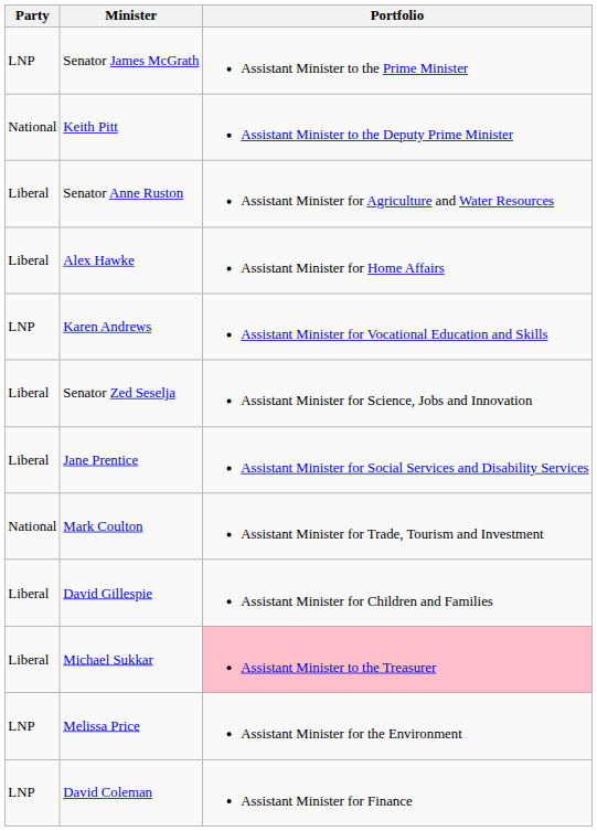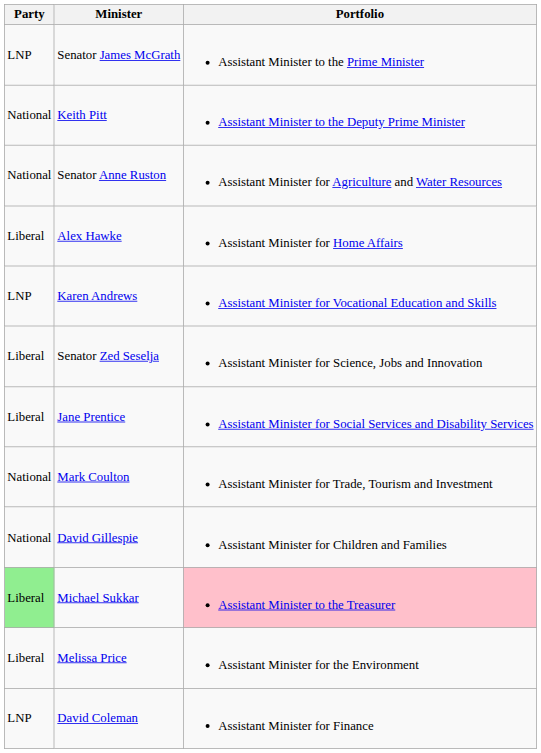 <table class="wikitable sortable">
 <tr>
 <th>Party</th>
 <th>Minister</th>
 <th>Portfolio</th>
 </tr>
 <tr>
 <td>LNP</td>
 <td>Senator <a href='#'>James McGrath</a></td>
 <td><br><ul><li>Assistant Minister to the <a href='#'>Prime Minister</a></li></ul></td>
 </tr>
 <tr>
 <td>National</td>
 <td><a href='#'>Keith Pitt</a></td>
 <td><br><ul><li><a href='#'>Assistant Minister to the Deputy Prime Minister</a></li></ul></td>
 </tr>
 <tr>
-<td>Liberal</td>
+<td>National</td>
 <td>Senator <a href='#'>Anne Ruston</a></td>
 <td><br><ul><li>Assistant Minister for <a href='#'>Agriculture</a> and <a href='#'>Water Resources</a></li></ul></td>
 </tr>
 <tr>
 <td>Liberal</td>
 <td><a href='#'>Alex Hawke</a> </td>
 <td><br><ul><li>Assistant Minister for <a href='#'>Home Affairs</a></li></ul></td>
 </tr>
 <tr>
 <td>LNP</td>
 <td><a href='#'>Karen Andrews</a> </td>
 <td><br><ul><li><a href='#'>Assistant Minister for Vocational Education and Skills</a></li></ul></td>
 </tr>
 <tr>
 <td>Liberal</td>
 <td>Senator <a href='#'>Zed Seselja</a></td>
 <td><br><ul><li>Assistant Minister for Science, Jobs and Innovation</li></ul></td>
 </tr>
 <tr>
 <td>Liberal</td>
 <td><a href='#'>Jane Prentice</a> </td>
 <td><br><ul><li><a href='#'>Assistant Minister for Social Services and Disability Services</a></li></ul></td>
 </tr>
 <tr>
 <td>National</td>
 <td><a href='#'>Mark Coulton</a> </td>
 <td><br><ul><li>Assistant Minister for Trade, Tourism and Investment</li></ul></td>
 </tr>
 <tr>
-<td>Liberal</td>
+<td>National</td>
 <td><a href='#'>David Gillespie</a> </td>
 <td><br><ul><li>Assistant Minister for Children and Families</li></ul></td>
 </tr>
 <tr>
-<td>Liberal</td>
+<td style="background: lightgreen;">Liberal</td>
 <td><a href='#'>Michael Sukkar</a> </td>
 <td style="background: pink;"><br><ul><li><a href='#'>Assistant Minister to the Treasurer</a></li></ul></td>
 </tr>
 <tr>
-<td>LNP</td>
+<td>Liberal</td>
 <td><a href='#'>Melissa Price</a> </td>
 <td><br><ul><li>Assistant Minister for the Environment</li></ul></td>
 </tr>
 <tr>
 <td>LNP</td>
 <td><a href='#'>David Coleman</a> </td>
 <td><br><ul><li>Assistant Minister for Finance</li></ul></td>
 </tr>
 </table>
